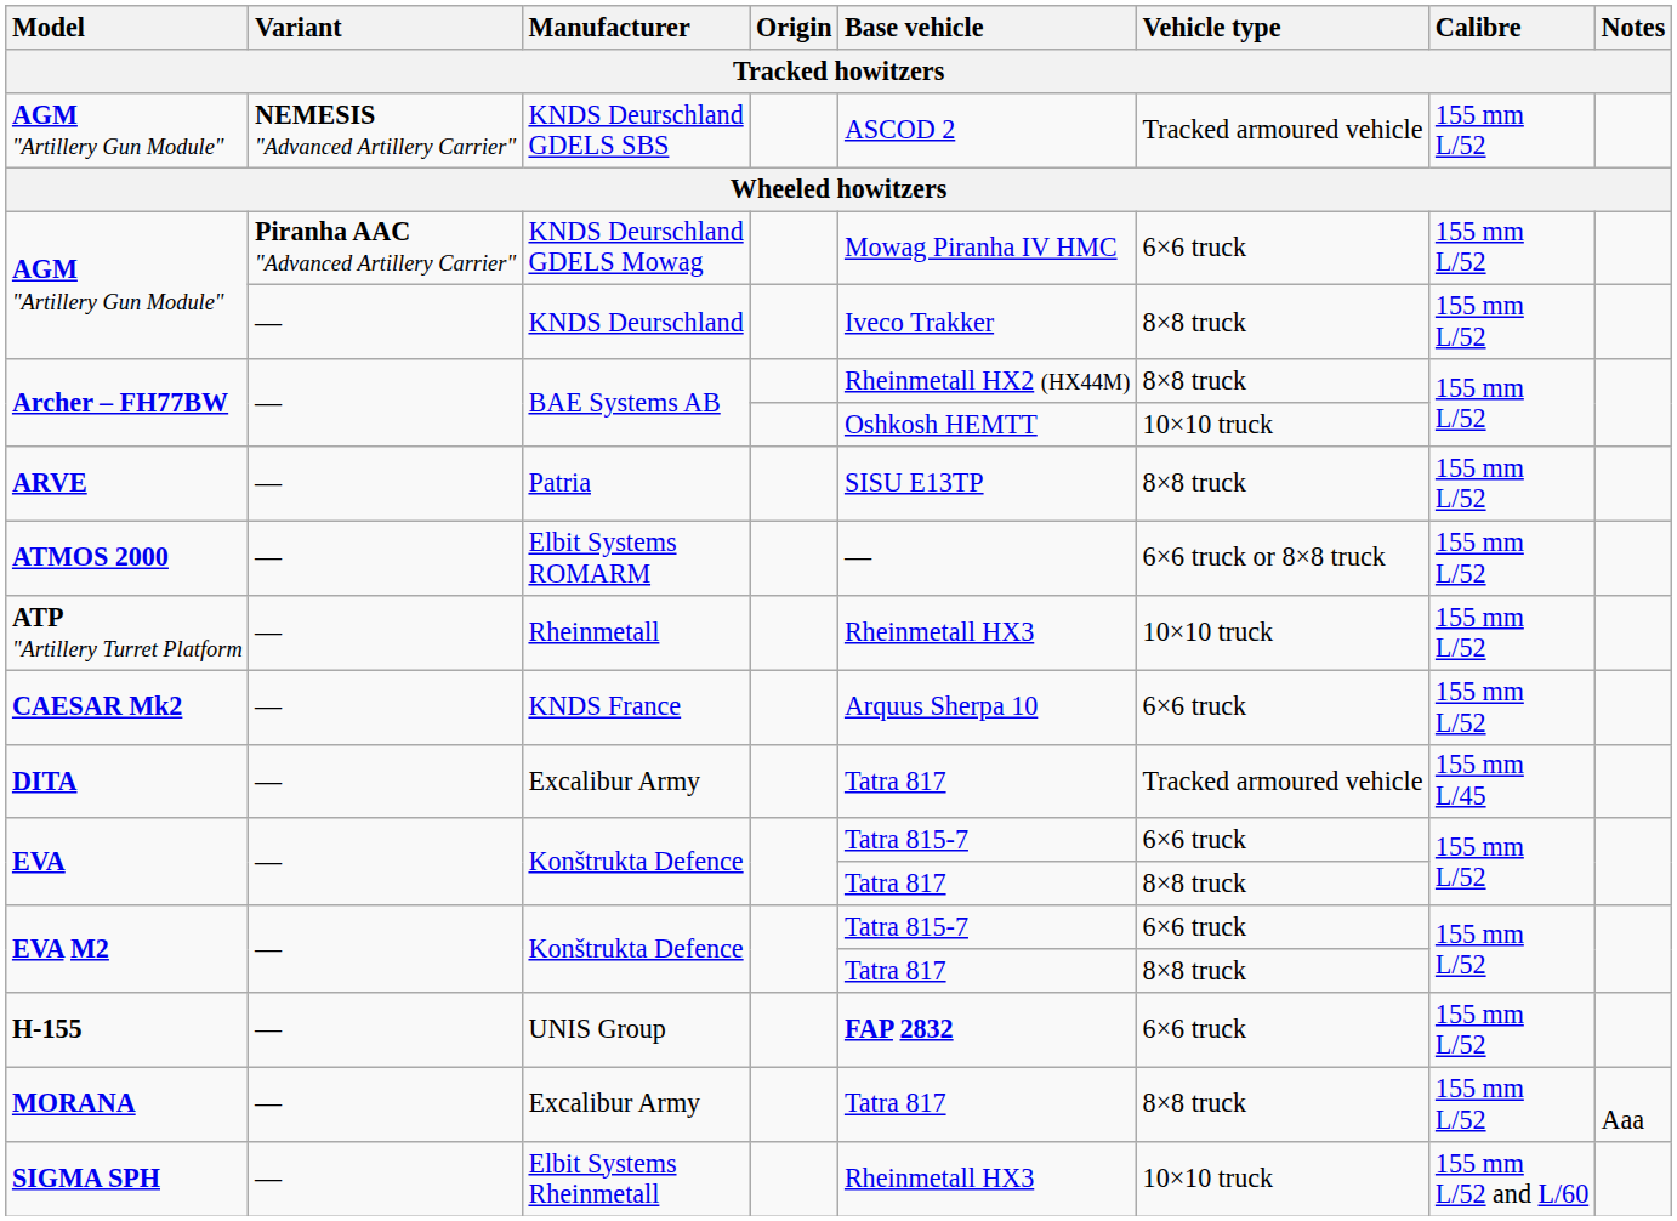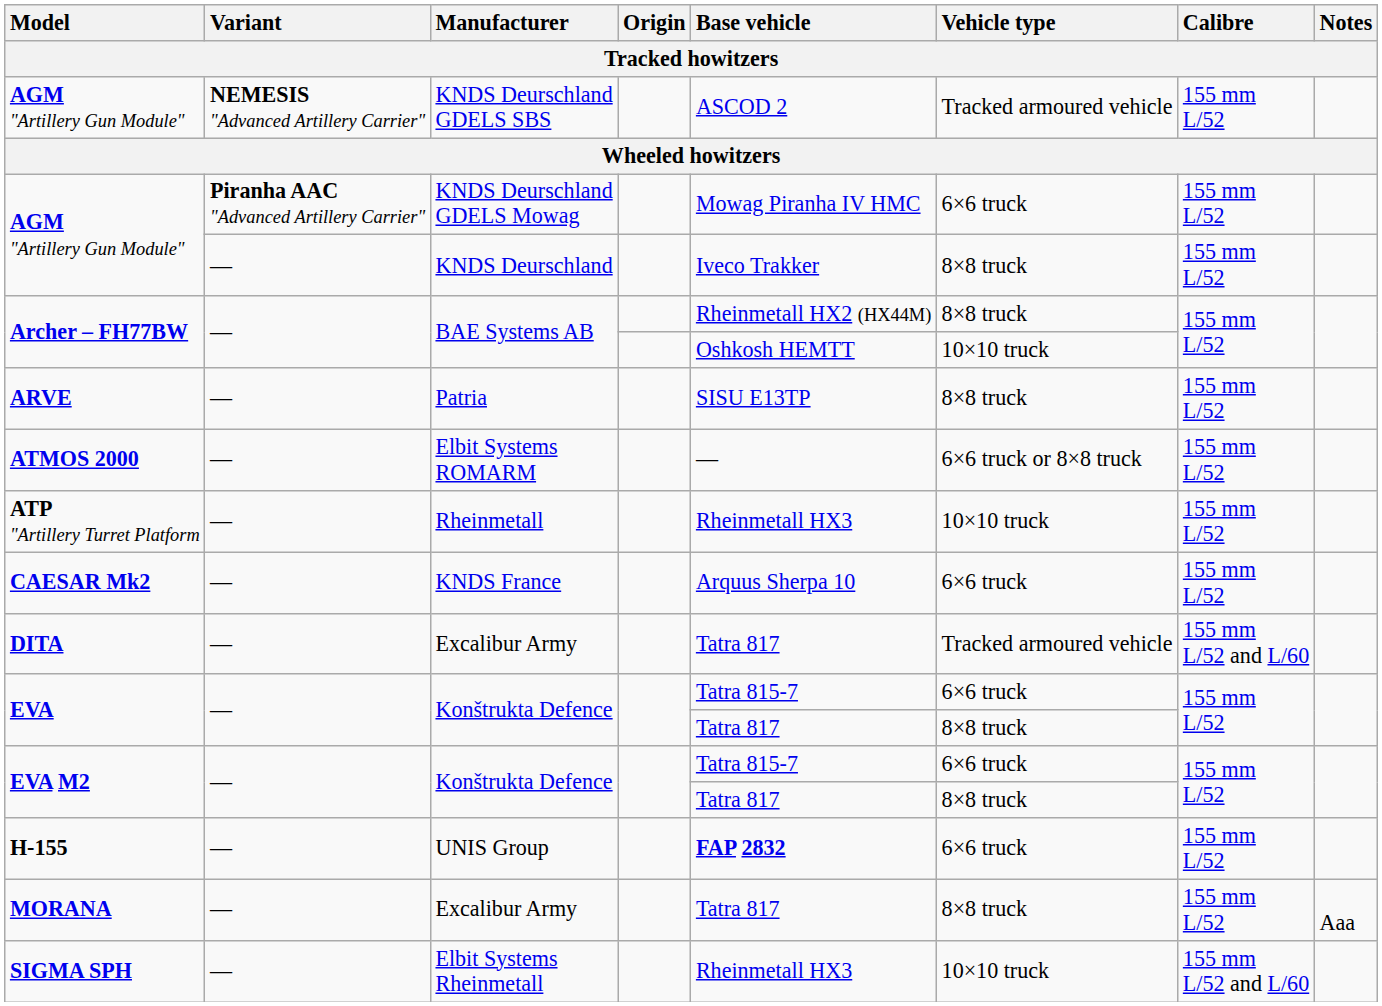 <table class="wikitable" style="font-size: 92%;">
 <tr>
 <th style="text-align: left">Model</th>
 <th style="text-align: left">Variant</th>
 <th style="text-align: left">Manufacturer</th>
 <th style="text-align: left">Origin</th>
 <th style="text-align: left">Base vehicle</th>
 <th style="text-align: left">Vehicle type</th>
 <th style="text-align: left">Calibre</th>
 <th style="text-align: left">Notes</th>
 </tr>
 <tr>
 <th colspan="8">Tracked howitzers</th>
 </tr>
 <tr>
 <td><strong><a href='#'>AGM</a></strong><br><em><small>"Artillery Gun Module"</small></em></td>
 <td><strong>NEMESIS</strong><br><em><small>"Advanced Artillery Carrier"</small></em></td>
 <td><a href='#'>KNDS Deurschland</a><br><a href='#'>GDELS SBS</a></td>
 <td><br></td>
 <td><a href='#'>ASCOD 2</a></td>
 <td>Tracked armoured vehicle</td>
 <td><a href='#'>155 mm</a><br><a href='#'>L/52</a></td>
 <td></td>
 </tr>
 <tr>
 <th colspan="8">Wheeled howitzers</th>
 </tr>
 <tr>
 <td rowspan="2"><strong><a href='#'>AGM</a></strong><br><em><small>"Artillery Gun Module"</small></em></td>
 <td><strong>Piranha AAC</strong><br><em><small>"Advanced Artillery Carrier"</small></em></td>
 <td><a href='#'>KNDS Deurschland</a><br><a href='#'>GDELS Mowag</a></td>
 <td><br></td>
 <td><a href='#'>Mowag Piranha IV HMC</a></td>
 <td>6×6 truck</td>
 <td><a href='#'>155 mm</a><br><a href='#'>L/52</a></td>
 <td></td>
 </tr>
 <tr>
 <td>—</td>
 <td><a href='#'>KNDS Deurschland</a></td>
 <td></td>
 <td><a href='#'>Iveco Trakker</a></td>
 <td>8×8 truck</td>
 <td><a href='#'>155 mm</a><br><a href='#'>L/52</a></td>
 <td></td>
 </tr>
 <tr>
 <td rowspan="2"><a href='#'><strong>Archer – FH77BW</strong></a></td>
 <td rowspan="2">—</td>
 <td rowspan="2"><a href='#'>BAE Systems AB</a></td>
 <td></td>
 <td><a href='#'>Rheinmetall HX2</a> <small>(HX44M)</small></td>
 <td>8×8 truck</td>
 <td rowspan="2"><a href='#'>155 mm</a><br><a href='#'>L/52</a></td>
 <td rowspan="2"></td>
 </tr>
 <tr>
 <td><br></td>
 <td><a href='#'>Oshkosh HEMTT</a></td>
 <td>10×10 truck</td>
 </tr>
 <tr>
 <td><a href='#'><strong>ARVE</strong></a></td>
 <td>—</td>
 <td><a href='#'>Patria</a></td>
 <td></td>
 <td><a href='#'>SISU E13TP</a></td>
 <td>8×8 truck</td>
 <td><a href='#'>155 mm</a><br><a href='#'>L/52</a></td>
 <td></td>
 </tr>
 <tr>
 <td><a href='#'><strong>ATMOS 2000</strong></a></td>
 <td>—</td>
 <td><a href='#'>Elbit Systems</a><br><a href='#'>ROMARM</a></td>
 <td><br></td>
 <td>—</td>
 <td>6×6 truck or 8×8 truck</td>
 <td><a href='#'>155 mm</a><br><a href='#'>L/52</a></td>
 <td></td>
 </tr>
 <tr>
 <td><strong>ATP</strong><br><em><small>"Artillery Turret Platform</small></em></td>
 <td>—</td>
 <td><a href='#'>Rheinmetall</a></td>
 <td></td>
 <td><a href='#'>Rheinmetall HX3</a></td>
 <td>10×10 truck</td>
 <td><a href='#'>155 mm</a><br><a href='#'>L/52</a></td>
 <td></td>
 </tr>
 <tr>
 <td><strong><a href='#'>CAESAR Mk2</a></strong></td>
 <td>—</td>
 <td><a href='#'>KNDS France</a></td>
 <td></td>
 <td><a href='#'>Arquus Sherpa 10</a></td>
 <td>6×6 truck</td>
 <td><a href='#'>155 mm</a><br><a href='#'>L/52</a></td>
 <td></td>
 </tr>
 <tr>
 <td><strong><a href='#'>DITA</a></strong></td>
 <td>—</td>
 <td>Excalibur Army</td>
 <td></td>
 <td><a href='#'>Tatra 817</a></td>
 <td>Tracked armoured vehicle</td>
-<td><a href='#'>155 mm</a><br><a href='#'>L/45</a></td>
+<td><a href='#'>155 mm</a><br><a href='#'>L/52</a> and <a href='#'>L/60</a></td>
 <td></td>
 </tr>
 <tr>
 <td rowspan="2"><a href='#'><strong>EVA</strong></a></td>
 <td rowspan="2">—</td>
 <td rowspan="2"><a href='#'>Konštrukta Defence</a></td>
 <td rowspan="2"></td>
 <td><a href='#'>Tatra 815-7</a></td>
 <td>6×6 truck</td>
 <td rowspan="2"><a href='#'>155 mm</a><br><a href='#'>L/52</a></td>
 <td rowspan="2"></td>
 </tr>
 <tr>
 <td><a href='#'>Tatra 817</a></td>
 <td>8×8 truck</td>
 </tr>
 <tr>
 <td rowspan="2"><strong><a href='#'>EVA</a> <a href='#'>M2</a></strong></td>
 <td rowspan="2">—</td>
 <td rowspan="2"><a href='#'>Konštrukta Defence</a></td>
 <td rowspan="2"></td>
 <td><a href='#'>Tatra 815-7</a></td>
 <td>6×6 truck</td>
 <td rowspan="2"><a href='#'>155 mm</a><br><a href='#'>L/52</a></td>
 <td rowspan="2"></td>
 </tr>
 <tr>
 <td><a href='#'>Tatra 817</a></td>
 <td>8×8 truck</td>
 </tr>
 <tr>
 <td><strong>H-155</strong></td>
 <td>—</td>
 <td>UNIS Group</td>
 <td></td>
 <td><strong><a href='#'>FAP</a> <a href='#'>2832</a></strong></td>
 <td>6×6 truck</td>
 <td><a href='#'>155 mm</a><br><a href='#'>L/52</a></td>
 <td></td>
 </tr>
 <tr>
 <td><strong><a href='#'>MORANA</a></strong></td>
 <td>—</td>
 <td>Excalibur Army</td>
 <td></td>
 <td><a href='#'>Tatra 817</a></td>
 <td>8×8 truck</td>
 <td><a href='#'>155 mm</a><br><a href='#'>L/52</a></td>
 <td><br>Aaa</td>
 </tr>
 <tr>
 <td><strong><a href='#'>SIGMA SPH</a></strong></td>
 <td>—</td>
 <td><a href='#'>Elbit Systems</a><br><a href='#'>Rheinmetall</a></td>
 <td><br></td>
 <td><a href='#'>Rheinmetall HX3</a></td>
 <td>10×10 truck</td>
 <td><a href='#'>155 mm</a><br><a href='#'>L/52</a> and <a href='#'>L/60</a></td>
 <td></td>
 </tr>
 </table>
